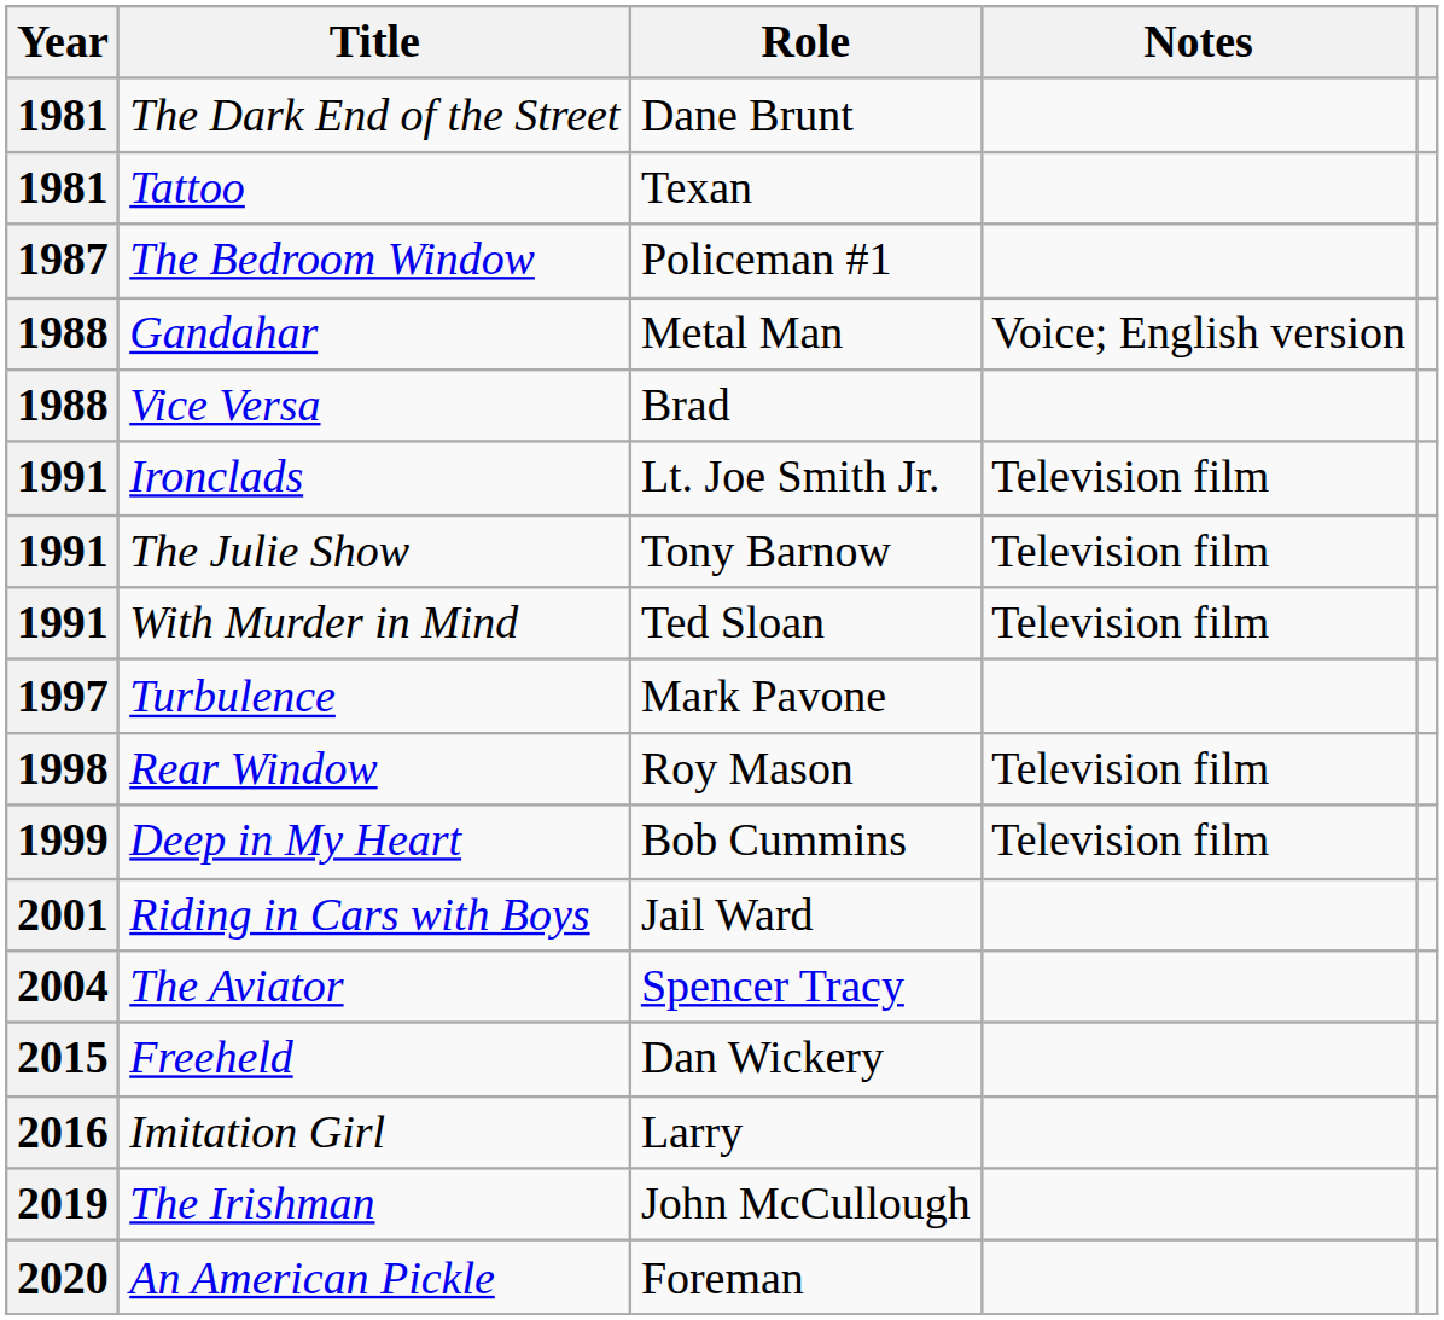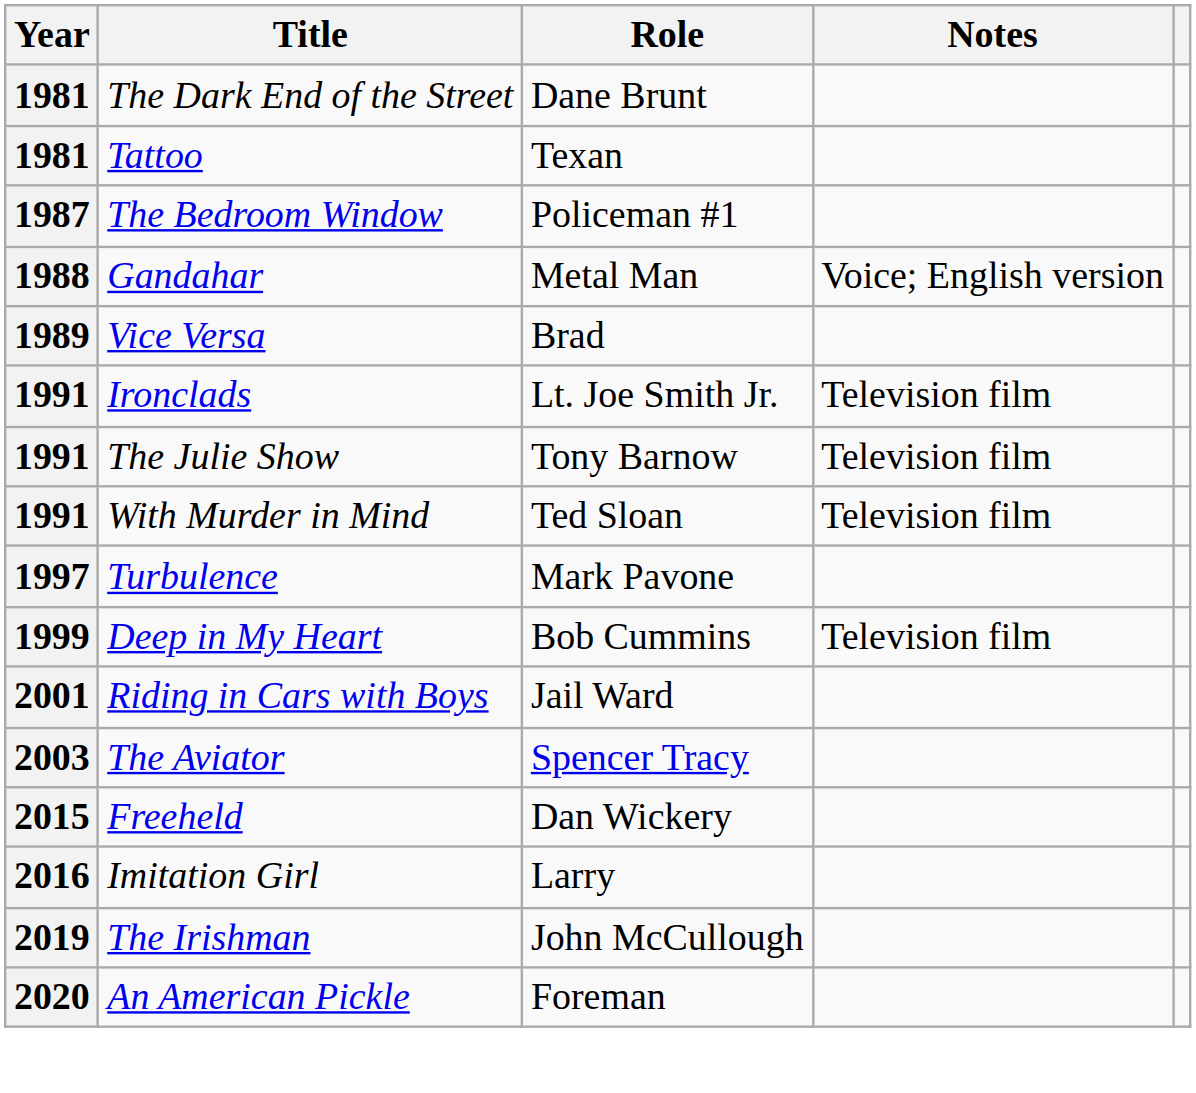 <table class="wikitable plainrowheaders sortable" style="margin-right: 0;">
 <tr>
 <th scope="col">Year</th>
 <th scope="col">Title</th>
 <th scope="col">Role</th>
 <th scope="col" class="unsortable">Notes</th>
 <th scope="col" class="unsortable"></th>
 </tr>
 <tr>
 <th scope="row">1981</th>
 <td><em>The Dark End of the Street</em></td>
 <td>Dane Brunt</td>
 <td></td>
 <td align=center></td>
 </tr>
 <tr>
 <th scope="row">1981</th>
 <td><em><a href='#'>Tattoo</a></em></td>
 <td>Texan</td>
 <td></td>
 <td align=center></td>
 </tr>
 <tr>
 <th scope="row">1987</th>
 <td><em><a href='#'>The Bedroom Window</a></em></td>
 <td>Policeman #1</td>
 <td></td>
 <td align=center></td>
 </tr>
 <tr>
 <th scope="row">1988</th>
 <td><em><a href='#'>Gandahar</a></em></td>
 <td>Metal Man</td>
 <td>Voice; English version</td>
 <td align=center></td>
 </tr>
 <tr>
-<th scope="row">1988</th>
+<th scope="row">1989</th>
 <td><em><a href='#'>Vice Versa</a></em></td>
 <td>Brad</td>
 <td></td>
 <td align=center></td>
 </tr>
 <tr>
 <th scope="row">1991</th>
 <td><em><a href='#'>Ironclads</a></em></td>
 <td>Lt. Joe Smith Jr.</td>
 <td>Television film</td>
 <td align=center></td>
 </tr>
 <tr>
 <th scope="row">1991</th>
 <td><em>The Julie Show</em></td>
 <td>Tony Barnow</td>
 <td>Television film</td>
 <td align=center></td>
 </tr>
 <tr>
 <th scope="row">1991</th>
 <td><em>With Murder in Mind</em></td>
 <td>Ted Sloan</td>
 <td>Television film</td>
 <td align=center></td>
 </tr>
 <tr>
 <th scope="row">1997</th>
 <td><em><a href='#'>Turbulence</a></em></td>
 <td>Mark Pavone</td>
 <td></td>
 <td align=center></td>
 </tr>
 <tr>
-<th scope="row">1998</th>
-<td><em><a href='#'>Rear Window</a></em></td>
-<td>Roy Mason</td>
-<td>Television film</td>
-<td align=center></td>
-</tr>
-<tr>
 <th scope="row">1999</th>
 <td><em><a href='#'>Deep in My Heart</a></em></td>
 <td>Bob Cummins</td>
 <td>Television film</td>
 <td align=center></td>
 </tr>
 <tr>
 <th scope="row">2001</th>
 <td><em><a href='#'>Riding in Cars with Boys</a></em></td>
 <td>Jail Ward</td>
 <td></td>
 <td align=center></td>
 </tr>
 <tr>
-<th scope="row">2004</th>
+<th scope="row">2003</th>
 <td><em><a href='#'>The Aviator</a></em></td>
 <td><a href='#'>Spencer Tracy</a></td>
 <td></td>
 <td align=center></td>
 </tr>
 <tr>
 <th scope="row">2015</th>
 <td><em><a href='#'>Freeheld</a></em></td>
 <td>Dan Wickery</td>
 <td></td>
 <td align=center></td>
 </tr>
 <tr>
 <th scope="row">2016</th>
 <td><em>Imitation Girl</em></td>
 <td>Larry</td>
 <td></td>
 <td align=center></td>
 </tr>
 <tr>
 <th scope="row">2019</th>
 <td><em><a href='#'>The Irishman</a></em></td>
 <td>John McCullough</td>
 <td></td>
 <td align=center></td>
 </tr>
 <tr>
 <th scope="row">2020</th>
 <td><em><a href='#'>An American Pickle</a></em></td>
 <td>Foreman</td>
 <td></td>
 <td align=center></td>
 </tr>
 </table>
